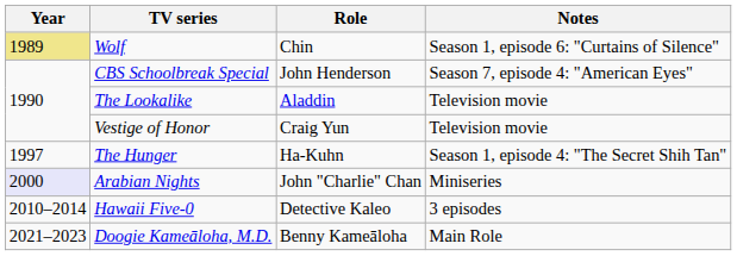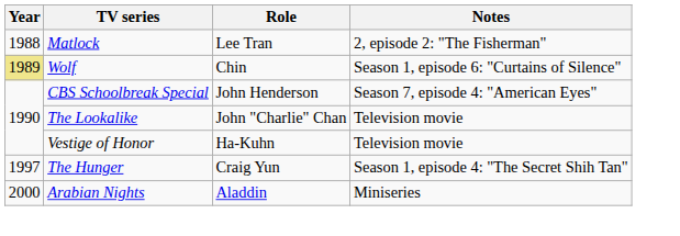 <table class=wikitable>
 <tr>
 <th>Year</th>
 <th>TV series</th>
 <th>Role</th>
 <th>Notes</th>
+</tr>
+<tr>
+<td>1988</td>
+<td><em><a href='#'>Matlock</a></em></td>
+<td>Lee Tran</td>
+<td>2, episode 2: "The Fisherman"</td>
 </tr>
 <tr>
 <td style="background: khaki;">1989</td>
 <td><em><a href='#'>Wolf</a></em></td>
 <td>Chin</td>
 <td>Season 1, episode 6: "Curtains of Silence"</td>
 </tr>
 <tr>
 <td rowspan ="3">1990</td>
 <td><em><a href='#'>CBS Schoolbreak Special</a></em></td>
 <td>John Henderson</td>
 <td>Season 7, episode 4: "American Eyes"</td>
 </tr>
 <tr>
 <td><em><a href='#'>The Lookalike</a></em></td>
-<td><a href='#'>Aladdin</a></td>
+<td>John "Charlie" Chan</td>
 <td>Television movie</td>
 </tr>
 <tr>
 <td><em>Vestige of Honor</em></td>
-<td>Craig Yun</td>
+<td>Ha-Kuhn</td>
 <td>Television movie</td>
 </tr>
 <tr>
 <td>1997</td>
 <td><em><a href='#'>The Hunger</a></em></td>
-<td>Ha-Kuhn</td>
+<td>Craig Yun</td>
 <td>Season 1, episode 4: "The Secret Shih Tan"</td>
 </tr>
 <tr>
-<td style="background: lavender;">2000</td>
+<td>2000</td>
 <td><em><a href='#'>Arabian Nights</a></em></td>
-<td>John "Charlie" Chan</td>
+<td><a href='#'>Aladdin</a></td>
 <td>Miniseries</td>
 </tr>
-<tr>
-<td>2010–2014</td>
-<td><em><a href='#'>Hawaii Five-0</a></em></td>
-<td>Detective Kaleo</td>
-<td>3 episodes</td>
-</tr>
-<tr>
-<td>2021–2023</td>
-<td><em><a href='#'>Doogie Kameāloha, M.D.</a></em></td>
-<td>Benny Kameāloha</td>
-<td>Main Role</td>
-</tr>
 </table>
